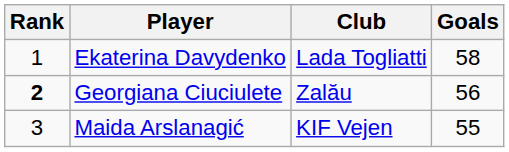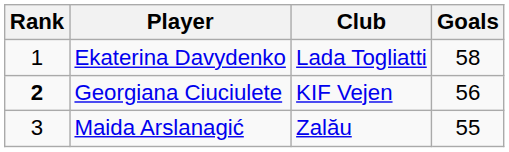 <table class="wikitable sortable" style="text-align:center">
 <tr>
 <th>Rank</th>
 <th>Player</th>
 <th>Club</th>
 <th>Goals</th>
 </tr>
 <tr>
 <td>1</td>
 <td align="left"> <a href='#'>Ekaterina Davydenko</a></td>
 <td align="left"> <a href='#'>Lada Togliatti</a></td>
 <td>58</td>
 </tr>
 <tr>
 <td><strong>2</strong></td>
 <td align="left"> <a href='#'>Georgiana Ciuciulete</a></td>
-<td align="left"> <a href='#'>Zalău</a></td>
+<td align="left"> <a href='#'>KIF Vejen</a></td>
 <td>56</td>
 </tr>
 <tr>
 <td>3</td>
 <td align="left"> <a href='#'>Maida Arslanagić</a></td>
-<td align="left"> <a href='#'>KIF Vejen</a></td>
+<td align="left"> <a href='#'>Zalău</a></td>
 <td>55</td>
 </tr>
 </table>
